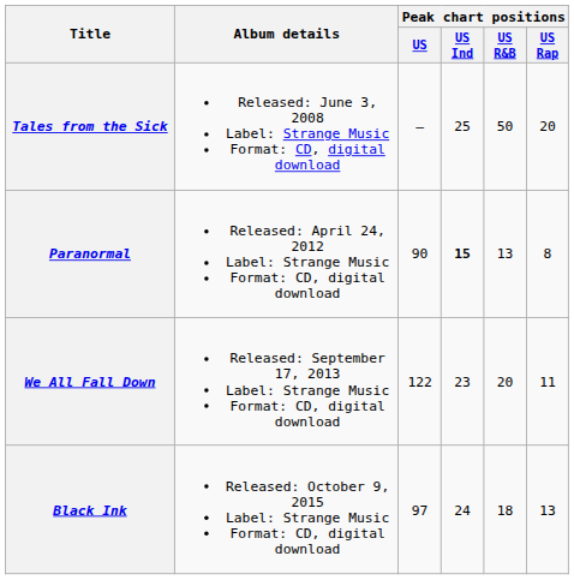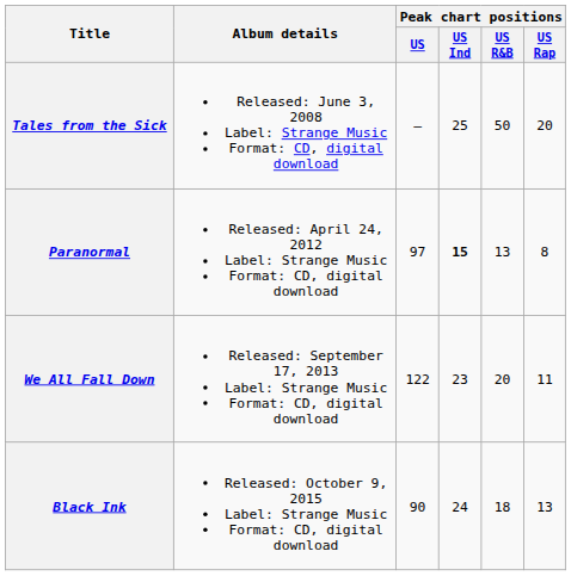 <table class="wikitable plainrowheaders" style="text-align:center;" border="1">
 <tr>
 <th scope="col" rowspan="2" style="width:12em;">Title</th>
 <th scope="col" rowspan="2" style="width:16em;">Album details</th>
 <th scope="col" colspan="4">Peak chart positions</th>
 </tr>
 <tr>
 <th scope="col" style="width:3em;font-size:90%;"><a href='#'>US</a><br></th>
 <th scope="col" style="width:3em;font-size:90%;"><a href='#'>US<br>Ind</a><br></th>
 <th scope="col" style="width:3em;font-size:90%;"><a href='#'>US R&B</a><br></th>
 <th scope="col" style="width:3em;font-size:90%;"><a href='#'>US<br>Rap</a><br></th>
 </tr>
 <tr>
 <th scope="row"><em><a href='#'>Tales from the Sick</a></em></th>
 <td><br><ul><li>Released: June 3, 2008</li><li>Label: <a href='#'>Strange Music</a></li><li>Format: <a href='#'>CD</a>, <a href='#'>digital download</a></li></ul></td>
 <td>—</td>
 <td>25</td>
 <td>50</td>
 <td>20</td>
 </tr>
 <tr>
 <th scope="row"><em><a href='#'>Paranormal</a></em></th>
 <td><br><ul><li>Released: April 24, 2012</li><li>Label: Strange Music</li><li>Format: CD, digital download</li></ul></td>
-<td>90</td>
+<td>97</td>
 <td><strong>15</strong></td>
 <td>13</td>
 <td>8</td>
 </tr>
 <tr>
 <th scope="row"><em><a href='#'>We All Fall Down</a></em></th>
 <td><br><ul><li>Released: September 17, 2013</li><li>Label: Strange Music</li><li>Format: CD, digital download</li></ul></td>
 <td>122</td>
 <td>23</td>
 <td>20</td>
 <td>11</td>
 </tr>
 <tr>
 <th scope="row"><em><a href='#'>Black Ink</a></em></th>
 <td><br><ul><li>Released: October 9, 2015</li><li>Label: Strange Music</li><li>Format: CD, digital download</li></ul></td>
-<td>97</td>
+<td>90</td>
 <td>24</td>
 <td>18</td>
 <td>13</td>
 </tr>
 </table>
